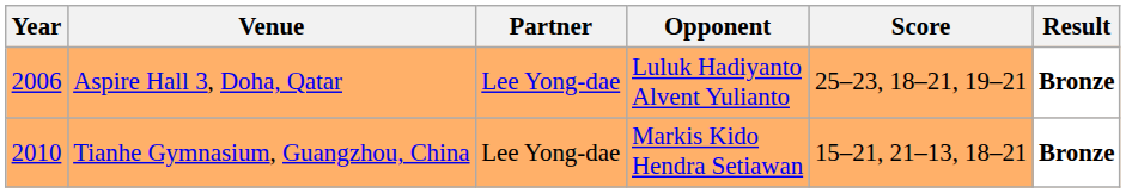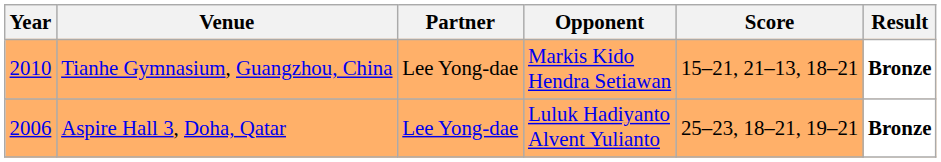 <table class="sortable wikitable" style="font-size: 90%;">
 <tr>
 <th>Year</th>
 <th>Venue</th>
 <th>Partner</th>
 <th>Opponent</th>
 <th>Score</th>
 <th>Result</th>
 </tr>
 <tr style="background:#FFB069">
+<td align="center"><a href='#'>2010</a></td>
+<td align="left"><a href='#'>Tianhe Gymnasium</a>, <a href='#'>Guangzhou, China</a></td>
+<td align="left"> Lee Yong-dae</td>
+<td align="left"> <a href='#'>Markis Kido</a> <br>  <a href='#'>Hendra Setiawan</a></td>
+<td align="left">15–21, 21–13, 18–21</td>
+<td style="text-align:left; background:white"> <strong>Bronze</strong></td>
+</tr>
+<tr style="background:#FFB069">
 <td align="center"><a href='#'>2006</a></td>
 <td align="left"><a href='#'>Aspire Hall 3</a>, <a href='#'>Doha, Qatar</a></td>
 <td align="left"> <a href='#'>Lee Yong-dae</a></td>
 <td align="left"> <a href='#'>Luluk Hadiyanto</a> <br>  <a href='#'>Alvent Yulianto</a></td>
 <td align="left">25–23, 18–21, 19–21</td>
 <td style="text-align:left; background:white"> <strong>Bronze</strong></td>
 </tr>
-<tr style="background:#FFB069">
-<td align="center"><a href='#'>2010</a></td>
-<td align="left"><a href='#'>Tianhe Gymnasium</a>, <a href='#'>Guangzhou, China</a></td>
-<td align="left"> Lee Yong-dae</td>
-<td align="left"> <a href='#'>Markis Kido</a> <br>  <a href='#'>Hendra Setiawan</a></td>
-<td align="left">15–21, 21–13, 18–21</td>
-<td style="text-align:left; background:white"> <strong>Bronze</strong></td>
-</tr>
 </table>
